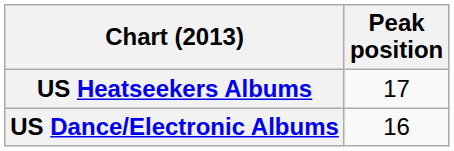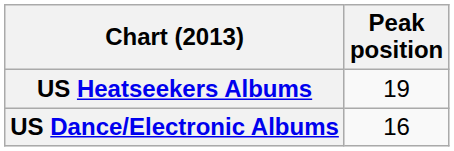 <table class="wikitable sortable plainrowheaders">
 <tr>
 <th scope="col">Chart (2013)</th>
 <th scope="col">Peak<br>position</th>
 </tr>
 <tr>
 <th scope="row">US <a href='#'>Heatseekers Albums</a></th>
-<td align="center">17</td>
+<td align="center">19</td>
 </tr>
 <tr>
 <th scope="row">US <a href='#'>Dance/Electronic Albums</a></th>
 <td align="center">16</td>
 </tr>
 </table>
